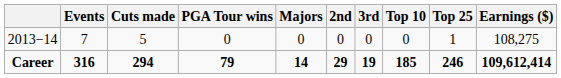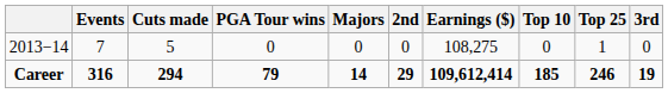 <table class=wikitable style="font-size:95%;text-align:center">
 <tr>
 <th></th>
 <th>Events</th>
 <th>Cuts made</th>
 <th>PGA Tour wins</th>
 <th>Majors</th>
 <th>2nd</th>
-<th>3rd</th>
+<th>Earnings ($)</th>
 <th>Top 10</th>
 <th>Top 25</th>
-<th>Earnings ($)</th>
+<th>3rd</th>
 </tr>
 <tr>
 <td>2013−14</td>
 <td>7</td>
 <td>5</td>
 <td>0</td>
 <td>0</td>
 <td>0</td>
-<td>0</td>
+<td>108,275</td>
 <td>0</td>
 <td>1</td>
-<td>108,275</td>
+<td>0</td>
 </tr>
 <tr>
 <td><strong>Career</strong></td>
 <td><strong>316</strong></td>
 <td><strong>294</strong></td>
 <td><strong>79</strong></td>
 <td><strong>14</strong></td>
 <td><strong>29</strong></td>
-<td><strong>19</strong></td>
+<td><strong>109,612,414</strong></td>
 <td><strong>185</strong></td>
 <td><strong>246</strong></td>
-<td><strong>109,612,414</strong></td>
+<td><strong>19</strong></td>
 </tr>
 </table>
